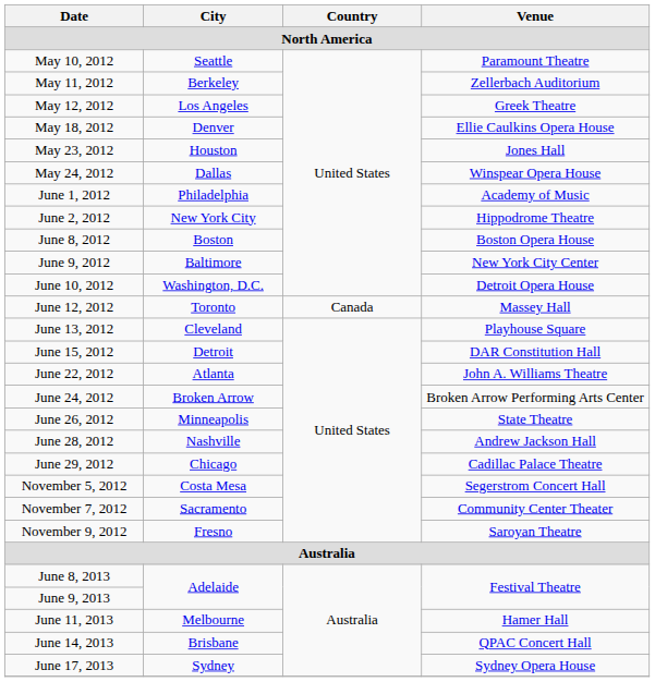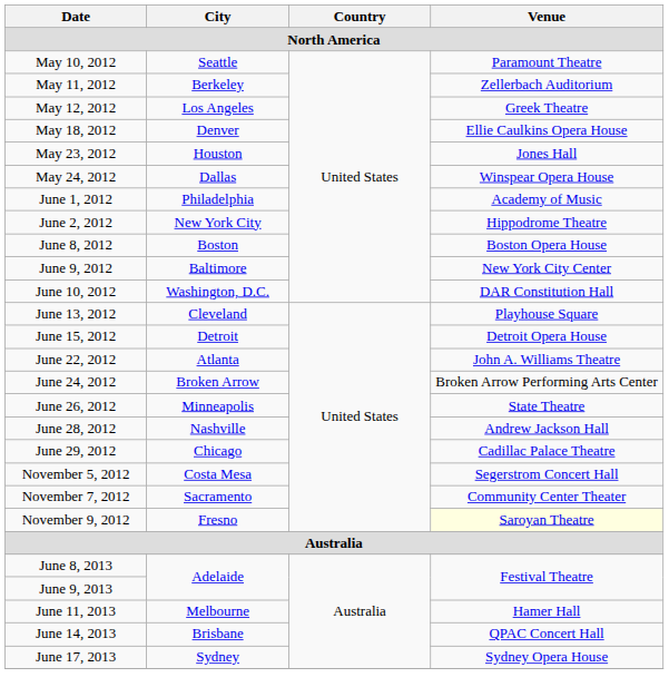 <table class="wikitable" style="text-align:center">
 <tr>
 <th width="150">Date</th>
 <th width="150">City</th>
 <th width="150">Country</th>
 <th width="250">Venue</th>
 </tr>
 <tr bgcolor="#DDDDDD">
 <td colspan=4><strong>North America</strong></td>
 </tr>
 <tr>
 <td>May 10, 2012</td>
 <td><a href='#'>Seattle</a></td>
 <td rowspan="11">United States</td>
 <td><a href='#'>Paramount Theatre</a></td>
 </tr>
 <tr>
 <td>May 11, 2012</td>
 <td><a href='#'>Berkeley</a></td>
 <td><a href='#'>Zellerbach Auditorium</a></td>
 </tr>
 <tr>
 <td>May 12, 2012</td>
 <td><a href='#'>Los Angeles</a></td>
 <td><a href='#'>Greek Theatre</a></td>
 </tr>
 <tr>
 <td>May 18, 2012</td>
 <td><a href='#'>Denver</a></td>
 <td><a href='#'>Ellie Caulkins Opera House</a></td>
 </tr>
 <tr>
 <td>May 23, 2012</td>
 <td><a href='#'>Houston</a></td>
 <td><a href='#'>Jones Hall</a></td>
 </tr>
 <tr>
 <td>May 24, 2012</td>
 <td><a href='#'>Dallas</a></td>
 <td><a href='#'>Winspear Opera House</a></td>
 </tr>
 <tr>
 <td>June 1, 2012</td>
 <td><a href='#'>Philadelphia</a></td>
 <td><a href='#'>Academy of Music</a></td>
 </tr>
 <tr>
 <td>June 2, 2012</td>
 <td><a href='#'>New York City</a></td>
 <td><a href='#'>Hippodrome Theatre</a></td>
 </tr>
 <tr>
 <td>June 8, 2012</td>
 <td><a href='#'>Boston</a></td>
 <td><a href='#'>Boston Opera House</a></td>
 </tr>
 <tr>
 <td>June 9, 2012</td>
 <td><a href='#'>Baltimore</a></td>
 <td><a href='#'>New York City Center</a></td>
 </tr>
 <tr>
 <td>June 10, 2012</td>
 <td><a href='#'>Washington, D.C.</a></td>
-<td><a href='#'>Detroit Opera House</a></td>
-</tr>
-<tr>
-<td>June 12, 2012</td>
-<td><a href='#'>Toronto</a></td>
-<td>Canada</td>
-<td><a href='#'>Massey Hall</a></td>
+<td><a href='#'>DAR Constitution Hall</a></td>
 </tr>
 <tr>
 <td>June 13, 2012</td>
 <td><a href='#'>Cleveland</a></td>
 <td rowspan="10">United States</td>
 <td><a href='#'>Playhouse Square</a></td>
 </tr>
 <tr>
 <td>June 15, 2012</td>
 <td><a href='#'>Detroit</a></td>
-<td><a href='#'>DAR Constitution Hall</a></td>
+<td><a href='#'>Detroit Opera House</a></td>
 </tr>
 <tr>
 <td>June 22, 2012</td>
 <td><a href='#'>Atlanta</a></td>
 <td><a href='#'>John A. Williams Theatre</a></td>
 </tr>
 <tr>
 <td>June 24, 2012</td>
 <td><a href='#'>Broken Arrow</a></td>
 <td>Broken Arrow Performing Arts Center</td>
 </tr>
 <tr>
 <td>June 26, 2012</td>
 <td><a href='#'>Minneapolis</a></td>
 <td><a href='#'>State Theatre</a></td>
 </tr>
 <tr>
 <td>June 28, 2012</td>
 <td><a href='#'>Nashville</a></td>
 <td><a href='#'>Andrew Jackson Hall</a></td>
 </tr>
 <tr>
 <td>June 29, 2012</td>
 <td><a href='#'>Chicago</a></td>
 <td><a href='#'>Cadillac Palace Theatre</a></td>
 </tr>
 <tr>
 <td>November 5, 2012</td>
 <td><a href='#'>Costa Mesa</a></td>
 <td><a href='#'>Segerstrom Concert Hall</a></td>
 </tr>
 <tr>
 <td>November 7, 2012</td>
 <td><a href='#'>Sacramento</a></td>
 <td><a href='#'>Community Center Theater</a></td>
 </tr>
 <tr>
 <td>November 9, 2012</td>
 <td><a href='#'>Fresno</a></td>
-<td><a href='#'>Saroyan Theatre</a></td>
+<td style="background: lightyellow;"><a href='#'>Saroyan Theatre</a></td>
 </tr>
 <tr bgcolor="#DDDDDD">
 <td colspan=4><strong>Australia</strong></td>
 </tr>
 <tr>
 <td>June 8, 2013</td>
 <td rowspan="2"><a href='#'>Adelaide</a></td>
 <td rowspan="5">Australia</td>
 <td rowspan="2"><a href='#'>Festival Theatre</a></td>
 </tr>
 <tr>
 <td>June 9, 2013</td>
 </tr>
 <tr>
 <td>June 11, 2013</td>
 <td><a href='#'>Melbourne</a></td>
 <td><a href='#'>Hamer Hall</a></td>
 </tr>
 <tr>
 <td>June 14, 2013</td>
 <td><a href='#'>Brisbane</a></td>
 <td><a href='#'>QPAC Concert Hall</a></td>
 </tr>
 <tr>
 <td>June 17, 2013</td>
 <td><a href='#'>Sydney</a></td>
 <td><a href='#'>Sydney Opera House</a></td>
 </tr>
 <tr>
 </tr>
 </table>
